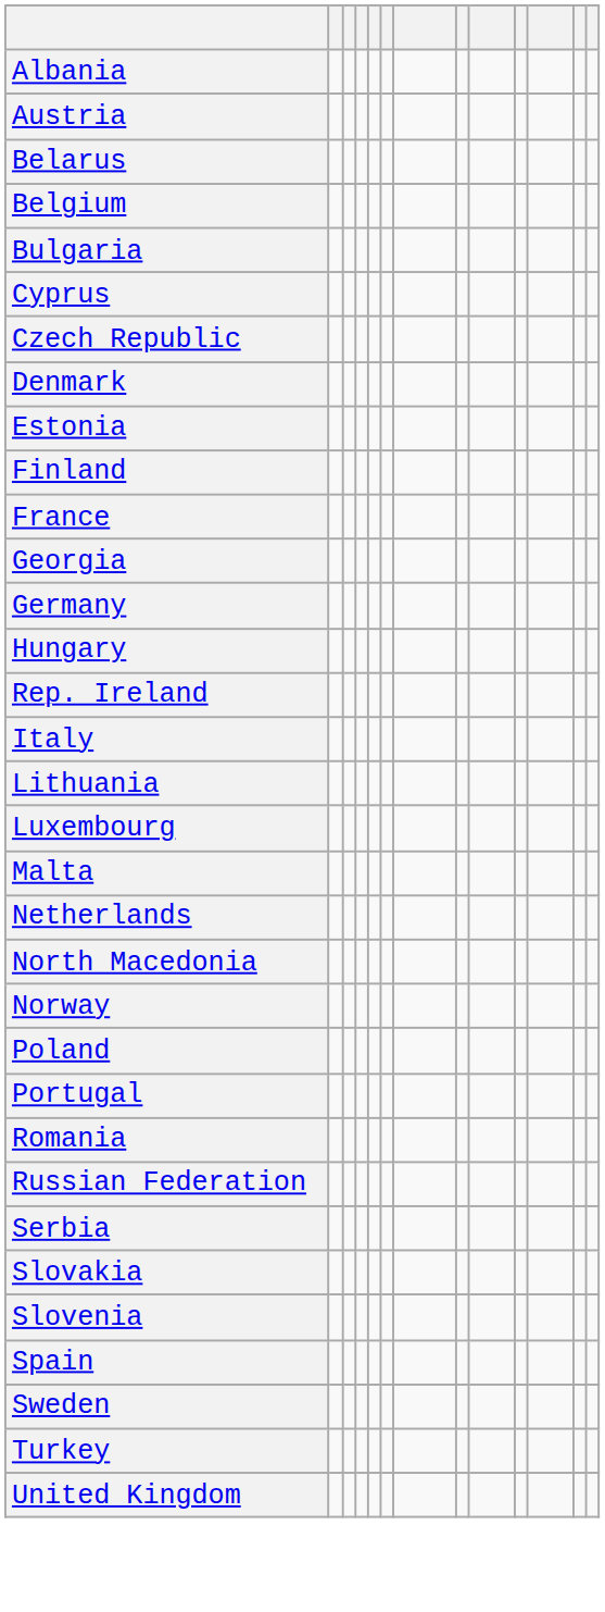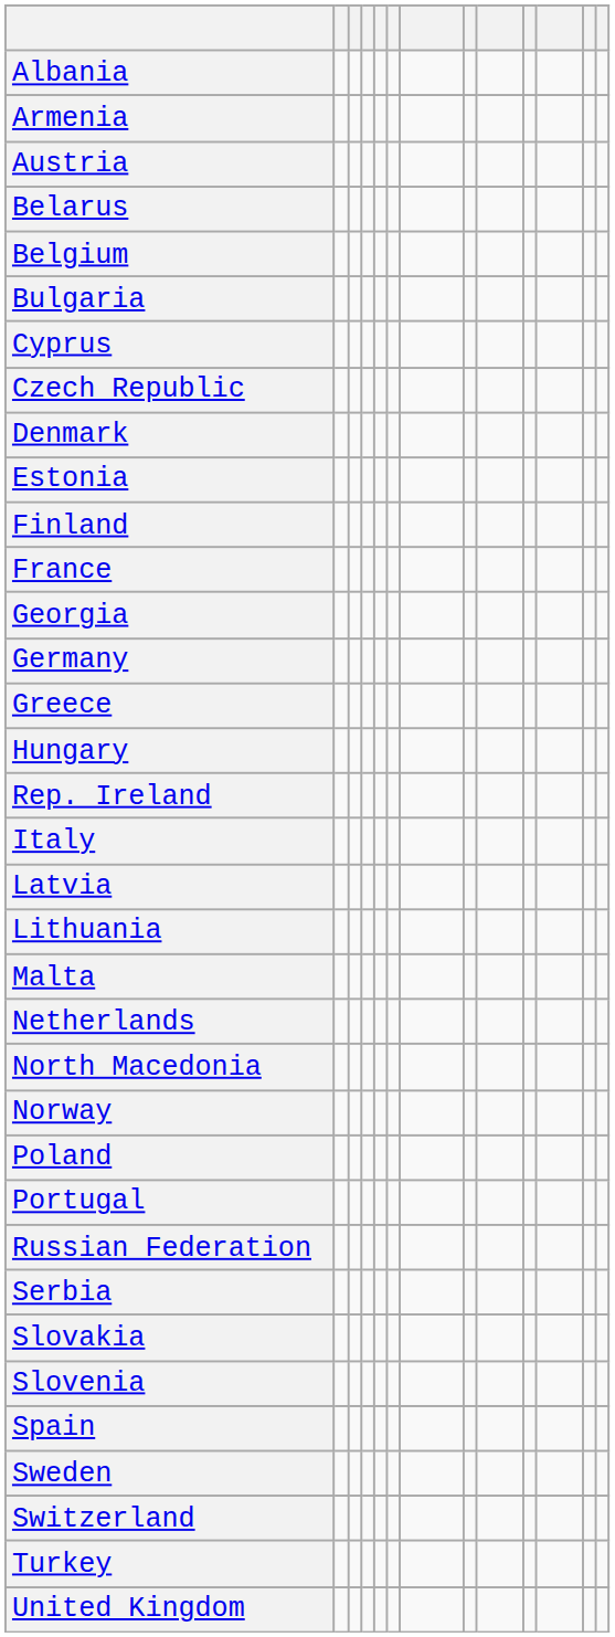 <table class="wikitable" style="text-align:center">
 <tr style="white-space:nowrap">
 <th></th>
 <th></th>
 <th></th>
 <th></th>
 <th></th>
 <th></th>
 <th>    </th>
 <th></th>
 <th>  </th>
 <th></th>
 <th>  </th>
 <th></th>
 <th></th>
 </tr>
 <tr>
 <th style="text-align:left;white-space:nowrap;font-weight:normal"><a href='#'>Albania</a></th>
+<td></td>
+<td></td>
+<td></td>
+<td></td>
+<td></td>
+<td></td>
+<td></td>
+<td></td>
+<td></td>
+<td></td>
+<td></td>
+<td></td>
+</tr>
+<tr>
+<th style="text-align:left;white-space:nowrap;font-weight:normal"><a href='#'>Armenia</a></th>
 <td></td>
 <td></td>
 <td></td>
 <td></td>
 <td></td>
 <td></td>
 <td></td>
 <td></td>
 <td></td>
 <td></td>
 <td></td>
 <td></td>
 </tr>
 <tr>
 <th style="text-align:left;white-space:nowrap;font-weight:normal"><a href='#'>Austria</a></th>
 <td></td>
 <td></td>
 <td></td>
 <td></td>
 <td></td>
 <td></td>
 <td></td>
 <td></td>
 <td></td>
 <td></td>
 <td></td>
 <td></td>
 </tr>
 <tr>
 <th style="text-align:left;white-space:nowrap;font-weight:normal"><a href='#'>Belarus</a></th>
 <td></td>
 <td></td>
 <td></td>
 <td></td>
 <td></td>
 <td></td>
 <td></td>
 <td></td>
 <td></td>
 <td></td>
 <td></td>
 <td></td>
 </tr>
 <tr>
 <th style="text-align:left;white-space:nowrap;font-weight:normal"><a href='#'>Belgium</a></th>
 <td></td>
 <td></td>
 <td></td>
 <td></td>
 <td></td>
 <td></td>
 <td></td>
 <td></td>
 <td></td>
 <td></td>
 <td></td>
 <td></td>
 </tr>
 <tr>
 <th style="text-align:left;white-space:nowrap;font-weight:normal"><a href='#'>Bulgaria</a></th>
 <td></td>
 <td></td>
 <td></td>
 <td></td>
 <td></td>
 <td></td>
 <td></td>
 <td></td>
 <td></td>
 <td></td>
 <td></td>
 <td></td>
 </tr>
 <tr>
 <th style="text-align:left;white-space:nowrap;font-weight:normal"><a href='#'>Cyprus</a></th>
 <td></td>
 <td></td>
 <td></td>
 <td></td>
 <td></td>
 <td></td>
 <td></td>
 <td></td>
 <td></td>
 <td></td>
 <td></td>
 <td></td>
 </tr>
 <tr>
 <th style="text-align:left;white-space:nowrap;font-weight:normal"><a href='#'>Czech Republic</a></th>
 <td></td>
 <td></td>
 <td></td>
 <td></td>
 <td></td>
 <td></td>
 <td></td>
 <td></td>
 <td></td>
 <td></td>
 <td></td>
 <td></td>
 </tr>
 <tr>
 <th style="text-align:left;white-space:nowrap;font-weight:normal"><a href='#'>Denmark</a></th>
 <td></td>
 <td></td>
 <td></td>
 <td></td>
 <td></td>
 <td></td>
 <td></td>
 <td></td>
 <td></td>
 <td></td>
 <td></td>
 <td></td>
 </tr>
 <tr>
 <th style="text-align:left;white-space:nowrap;font-weight:normal"><a href='#'>Estonia</a></th>
 <td></td>
 <td></td>
 <td></td>
 <td></td>
 <td></td>
 <td></td>
 <td></td>
 <td></td>
 <td></td>
 <td></td>
 <td></td>
 <td></td>
 </tr>
 <tr>
 <th style="text-align:left;white-space:nowrap;font-weight:normal"><a href='#'>Finland</a></th>
 <td></td>
 <td></td>
 <td></td>
 <td></td>
 <td></td>
 <td></td>
 <td></td>
 <td></td>
 <td></td>
 <td></td>
 <td></td>
 <td></td>
 </tr>
 <tr>
 <th style="text-align:left;white-space:nowrap;font-weight:normal"><a href='#'>France</a></th>
 <td></td>
 <td></td>
 <td></td>
 <td></td>
 <td></td>
 <td></td>
 <td></td>
 <td></td>
 <td></td>
 <td></td>
 <td></td>
 <td></td>
 </tr>
 <tr>
 <th style="text-align:left;white-space:nowrap;font-weight:normal"><a href='#'>Georgia</a></th>
 <td></td>
 <td></td>
 <td></td>
 <td></td>
 <td></td>
 <td></td>
 <td></td>
 <td></td>
 <td></td>
 <td></td>
 <td></td>
 <td></td>
 </tr>
 <tr>
 <th style="text-align:left;white-space:nowrap;font-weight:normal"><a href='#'>Germany</a></th>
 <td></td>
 <td></td>
 <td></td>
 <td></td>
 <td></td>
 <td></td>
 <td></td>
 <td></td>
 <td></td>
 <td></td>
 <td></td>
 <td></td>
 </tr>
 <tr>
+<th style="text-align:left;white-space:nowrap;font-weight:normal"><a href='#'>Greece</a></th>
+<td></td>
+<td></td>
+<td></td>
+<td></td>
+<td></td>
+<td></td>
+<td></td>
+<td></td>
+<td></td>
+<td></td>
+<td></td>
+<td></td>
+</tr>
+<tr>
 <th style="text-align:left;white-space:nowrap;font-weight:normal"><a href='#'>Hungary</a></th>
 <td></td>
 <td></td>
 <td></td>
 <td></td>
 <td></td>
 <td></td>
 <td></td>
 <td></td>
 <td></td>
 <td></td>
 <td></td>
 <td></td>
 </tr>
 <tr>
 <th style="text-align:left;white-space:nowrap;font-weight:normal"><a href='#'>Rep. Ireland</a></th>
 <td></td>
 <td></td>
 <td></td>
 <td></td>
 <td></td>
 <td></td>
 <td></td>
 <td></td>
 <td></td>
 <td></td>
 <td></td>
 <td></td>
 </tr>
 <tr>
 <th style="text-align:left;white-space:nowrap;font-weight:normal"><a href='#'>Italy</a></th>
 <td></td>
 <td></td>
 <td></td>
 <td></td>
 <td></td>
 <td></td>
 <td></td>
 <td></td>
 <td></td>
 <td></td>
 <td></td>
 <td></td>
 </tr>
 <tr>
-<th style="text-align:left;white-space:nowrap;font-weight:normal"><a href='#'>Lithuania</a></th>
+<th style="text-align:left;white-space:nowrap;font-weight:normal"><a href='#'>Latvia</a></th>
 <td></td>
 <td></td>
 <td></td>
 <td></td>
 <td></td>
 <td></td>
 <td></td>
 <td></td>
 <td></td>
 <td></td>
 <td></td>
 <td></td>
 </tr>
 <tr>
-<th style="text-align:left;white-space:nowrap;font-weight:normal"><a href='#'>Luxembourg</a></th>
+<th style="text-align:left;white-space:nowrap;font-weight:normal"><a href='#'>Lithuania</a></th>
 <td></td>
 <td></td>
 <td></td>
 <td></td>
 <td></td>
 <td></td>
 <td></td>
 <td></td>
 <td></td>
 <td></td>
 <td></td>
 <td></td>
 </tr>
 <tr>
 <th style="text-align:left;white-space:nowrap;font-weight:normal"><a href='#'>Malta</a></th>
 <td></td>
 <td></td>
 <td></td>
 <td></td>
 <td></td>
 <td></td>
 <td></td>
 <td></td>
 <td></td>
 <td></td>
 <td></td>
 <td></td>
 </tr>
 <tr>
 <th style="text-align:left;white-space:nowrap;font-weight:normal"><a href='#'>Netherlands</a></th>
 <td></td>
 <td></td>
 <td></td>
 <td></td>
 <td></td>
 <td></td>
 <td></td>
 <td></td>
 <td></td>
 <td></td>
 <td></td>
 <td></td>
 </tr>
 <tr>
 <th style="text-align:left;white-space:nowrap;font-weight:normal"><a href='#'>North Macedonia</a></th>
 <td></td>
 <td></td>
 <td></td>
 <td></td>
 <td></td>
 <td></td>
 <td></td>
 <td></td>
 <td></td>
 <td></td>
 <td></td>
 <td></td>
 </tr>
 <tr>
 <th style="text-align:left;white-space:nowrap;font-weight:normal"><a href='#'>Norway</a></th>
 <td></td>
 <td></td>
 <td></td>
 <td></td>
 <td></td>
 <td></td>
 <td></td>
 <td></td>
 <td></td>
 <td></td>
 <td></td>
 <td></td>
 </tr>
 <tr>
 <th style="text-align:left;white-space:nowrap;font-weight:normal"><a href='#'>Poland</a></th>
 <td></td>
 <td></td>
 <td></td>
 <td></td>
 <td></td>
 <td></td>
 <td></td>
 <td></td>
 <td></td>
 <td></td>
 <td></td>
 <td></td>
 </tr>
 <tr>
 <th style="text-align:left;white-space:nowrap;font-weight:normal"><a href='#'>Portugal</a></th>
 <td></td>
 <td></td>
 <td></td>
 <td></td>
 <td></td>
 <td></td>
 <td></td>
 <td></td>
 <td></td>
 <td></td>
 <td></td>
 <td></td>
 </tr>
 <tr>
-<th style="text-align:left;white-space:nowrap;font-weight:normal"><a href='#'>Romania</a></th>
-<td></td>
-<td></td>
-<td></td>
-<td></td>
-<td></td>
-<td></td>
-<td></td>
-<td></td>
-<td></td>
-<td></td>
-<td></td>
-<td></td>
-</tr>
-<tr>
 <th style="text-align:left;white-space:nowrap;font-weight:normal"><a href='#'>Russian Federation</a> </th>
 <td></td>
 <td></td>
 <td></td>
 <td></td>
 <td></td>
 <td></td>
 <td></td>
 <td></td>
 <td></td>
 <td></td>
 <td></td>
 <td></td>
 </tr>
 <tr>
 <th style="text-align:left;white-space:nowrap;font-weight:normal"><a href='#'>Serbia</a></th>
 <td></td>
 <td></td>
 <td></td>
 <td></td>
 <td></td>
 <td></td>
 <td></td>
 <td></td>
 <td></td>
 <td></td>
 <td></td>
 <td></td>
 </tr>
 <tr>
 <th style="text-align:left;white-space:nowrap;font-weight:normal"><a href='#'>Slovakia</a></th>
 <td></td>
 <td></td>
 <td></td>
 <td></td>
 <td></td>
 <td></td>
 <td></td>
 <td></td>
 <td></td>
 <td></td>
 <td></td>
 <td></td>
 </tr>
 <tr>
 <th style="text-align:left;white-space:nowrap;font-weight:normal"><a href='#'>Slovenia</a></th>
 <td></td>
 <td></td>
 <td></td>
 <td></td>
 <td></td>
 <td></td>
 <td></td>
 <td></td>
 <td></td>
 <td></td>
 <td></td>
 <td></td>
 </tr>
 <tr>
 <th style="text-align:left;white-space:nowrap;font-weight:normal"><a href='#'>Spain</a></th>
 <td></td>
 <td></td>
 <td></td>
 <td></td>
 <td></td>
 <td></td>
 <td></td>
 <td></td>
 <td></td>
 <td></td>
 <td></td>
 <td></td>
 </tr>
 <tr>
 <th style="text-align:left;white-space:nowrap;font-weight:normal"><a href='#'>Sweden</a></th>
 <td></td>
 <td></td>
 <td></td>
 <td></td>
 <td></td>
 <td></td>
 <td></td>
 <td></td>
 <td></td>
 <td></td>
 <td></td>
 <td></td>
 </tr>
 <tr>
+<th style="text-align:left;white-space:nowrap;font-weight:normal"><a href='#'>Switzerland</a></th>
+<td></td>
+<td></td>
+<td></td>
+<td></td>
+<td></td>
+<td></td>
+<td></td>
+<td></td>
+<td></td>
+<td></td>
+<td></td>
+<td></td>
+</tr>
+<tr>
 <th style="text-align:left;white-space:nowrap;font-weight:normal"><a href='#'>Turkey</a></th>
 <td></td>
 <td></td>
 <td></td>
 <td></td>
 <td></td>
 <td></td>
 <td></td>
 <td></td>
 <td></td>
 <td></td>
 <td></td>
 <td></td>
 </tr>
 <tr>
 <th style="text-align:left;white-space:nowrap;font-weight:normal"><a href='#'>United Kingdom</a></th>
 <td></td>
 <td></td>
 <td></td>
 <td></td>
 <td></td>
 <td></td>
 <td></td>
 <td></td>
 <td></td>
 <td></td>
 <td></td>
 <td></td>
 </tr>
 </table>
